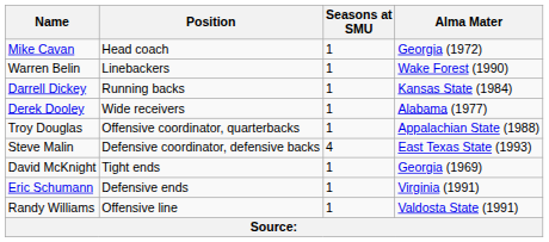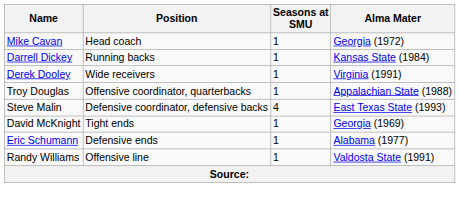 <table class="wikitable" border="1" style="font-size:90%;">
 <tr>
 <th>Name</th>
 <th>Position</th>
 <th>Seasons at<br>SMU</th>
 <th>Alma Mater</th>
 </tr>
 <tr>
 <td><a href='#'>Mike Cavan</a></td>
 <td>Head coach</td>
 <td>1</td>
 <td><a href='#'>Georgia</a> (1972)</td>
 </tr>
 <tr>
-<td>Warren Belin</td>
-<td>Linebackers</td>
-<td>1</td>
-<td><a href='#'>Wake Forest</a> (1990)</td>
-</tr>
-<tr>
 <td><a href='#'>Darrell Dickey</a></td>
 <td>Running backs</td>
 <td>1</td>
 <td><a href='#'>Kansas State</a> (1984)</td>
 </tr>
 <tr>
 <td><a href='#'>Derek Dooley</a></td>
 <td>Wide receivers</td>
 <td>1</td>
-<td><a href='#'>Alabama</a> (1977)</td>
+<td><a href='#'>Virginia</a> (1991)</td>
 </tr>
 <tr>
 <td>Troy Douglas</td>
 <td>Offensive coordinator, quarterbacks</td>
 <td>1</td>
 <td><a href='#'>Appalachian State</a> (1988)</td>
 </tr>
 <tr>
 <td>Steve Malin</td>
 <td>Defensive coordinator, defensive backs</td>
 <td>4</td>
 <td><a href='#'>East Texas State</a> (1993)</td>
 </tr>
 <tr>
 <td>David McKnight</td>
 <td>Tight ends</td>
 <td>1</td>
 <td><a href='#'>Georgia</a> (1969)</td>
 </tr>
 <tr>
 <td><a href='#'>Eric Schumann</a></td>
 <td>Defensive ends</td>
 <td>1</td>
-<td><a href='#'>Virginia</a> (1991)</td>
+<td><a href='#'>Alabama</a> (1977)</td>
 </tr>
 <tr>
 <td>Randy Williams</td>
 <td>Offensive line</td>
 <td>1</td>
 <td><a href='#'>Valdosta State</a> (1991)</td>
 </tr>
 <tr>
 <th colspan="4" align=center><strong>Source:</strong></th>
 </tr>
 </table>
